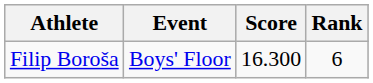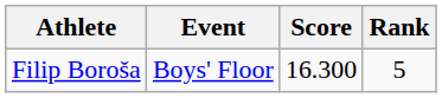 <table class="wikitable" border="1" style="font-size:90%">
 <tr>
 <th>Athlete</th>
 <th>Event</th>
 <th>Score</th>
 <th>Rank</th>
 </tr>
 <tr>
 <td><a href='#'>Filip Boroša</a></td>
 <td><a href='#'>Boys' Floor</a></td>
 <td align=center>16.300</td>
-<td align=center>6</td>
+<td align=center>5</td>
 </tr>
 </table>
